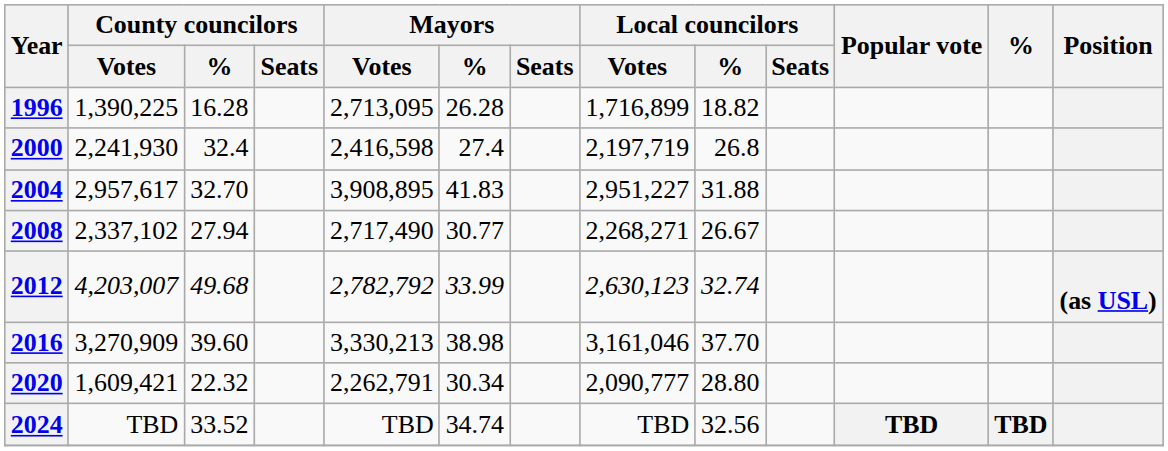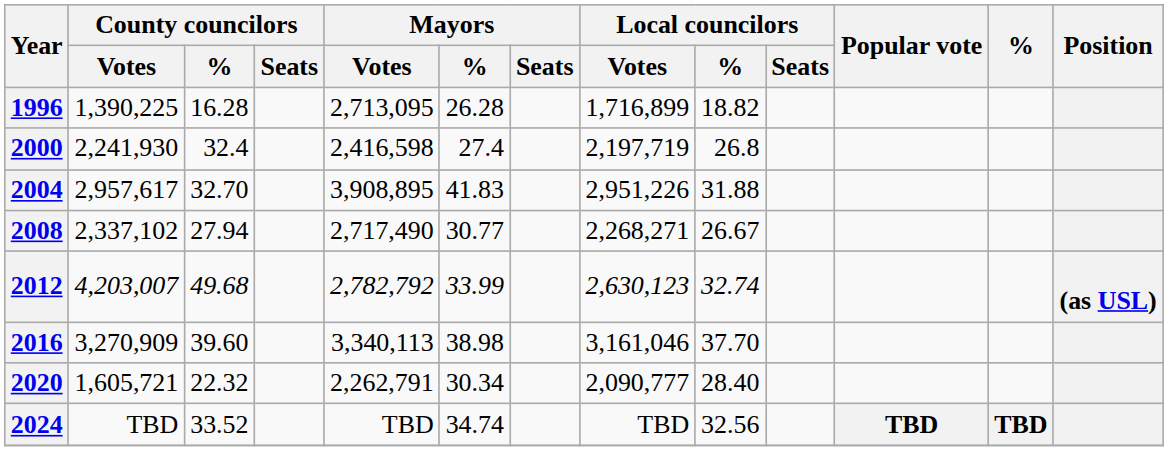 <table class="wikitable" style="text-align: right;">
 <tr>
 <th rowspan="2">Year</th>
 <th colspan="3">County councilors</th>
 <th colspan="3">Mayors</th>
 <th colspan="3">Local councilors</th>
 <th rowspan="2">Popular vote</th>
 <th rowspan="2">%</th>
 <th rowspan="2">Position</th>
 </tr>
 <tr>
 <th>Votes</th>
 <th>%</th>
 <th>Seats</th>
 <th>Votes</th>
 <th>%</th>
 <th>Seats</th>
 <th>Votes</th>
 <th>%</th>
 <th>Seats</th>
 </tr>
 <tr>
 <th><a href='#'>1996</a></th>
 <td>1,390,225</td>
 <td>16.28</td>
 <td></td>
 <td>2,713,095</td>
 <td>26.28</td>
 <td></td>
 <td>1,716,899</td>
 <td>18.82</td>
 <td></td>
 <td></td>
 <td></td>
 <th style="text-align: center;"></th>
 </tr>
 <tr>
 <th><a href='#'>2000</a></th>
 <td>2,241,930</td>
 <td>32.4</td>
 <td></td>
 <td>2,416,598</td>
 <td>27.4</td>
 <td></td>
 <td>2,197,719</td>
 <td>26.8</td>
 <td></td>
 <td></td>
 <td></td>
 <th style="text-align: center;"></th>
 </tr>
 <tr>
 <th><a href='#'>2004</a></th>
 <td>2,957,617</td>
 <td>32.70</td>
 <td></td>
 <td>3,908,895</td>
 <td>41.83</td>
 <td></td>
-<td>2,951,227</td>
+<td>2,951,226</td>
 <td>31.88</td>
 <td></td>
 <td></td>
 <td></td>
 <th style="text-align: center;"></th>
 </tr>
 <tr>
 <th><a href='#'>2008</a></th>
 <td>2,337,102</td>
 <td>27.94</td>
 <td></td>
 <td>2,717,490</td>
 <td>30.77</td>
 <td></td>
 <td>2,268,271</td>
 <td>26.67</td>
 <td></td>
 <td></td>
 <td></td>
 <th style="text-align: center;"></th>
 </tr>
 <tr>
 <th><a href='#'>2012</a></th>
 <td><em>4,203,007</em></td>
 <td><em>49.68</em></td>
 <td></td>
 <td><em>2,782,792</em></td>
 <td><em>33.99</em></td>
 <td></td>
 <td><em>2,630,123</em></td>
 <td><em>32.74</em></td>
 <td></td>
 <td></td>
 <td></td>
 <th style="text-align: center;"><br>(as <a href='#'>USL</a>)</th>
 </tr>
 <tr>
 <th><a href='#'>2016</a></th>
 <td>3,270,909</td>
 <td>39.60</td>
 <td></td>
-<td>3,330,213</td>
+<td>3,340,113</td>
 <td>38.98</td>
 <td></td>
 <td>3,161,046</td>
 <td>37.70</td>
 <td></td>
 <td></td>
 <td></td>
 <th style="text-align: center;"></th>
 </tr>
 <tr>
 <th><a href='#'>2020</a></th>
-<td>1,609,421</td>
+<td>1,605,721</td>
 <td>22.32</td>
 <td></td>
 <td>2,262,791</td>
 <td>30.34</td>
 <td></td>
 <td>2,090,777</td>
-<td>28.80</td>
+<td>28.40</td>
 <td></td>
 <td></td>
 <td></td>
 <th style="text-align: center;"></th>
 </tr>
 <tr>
 <th><a href='#'>2024</a></th>
 <td>TBD</td>
 <td>33.52</td>
 <td></td>
 <td>TBD</td>
 <td>34.74</td>
 <td></td>
 <td>TBD</td>
 <td>32.56</td>
 <td></td>
 <th>TBD</th>
 <th>TBD</th>
 <th style="text-align: center;"></th>
 </tr>
 <tr>
 </tr>
 </table>
